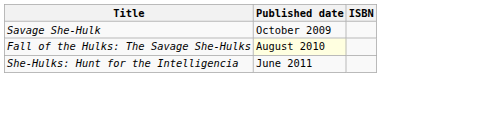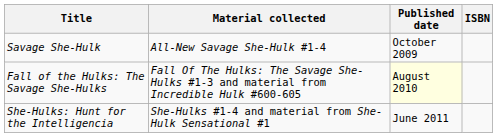 <table class="wikitable">
 <tr>
 <th>Title</th>
+<th>Material collected</th>
 <th>Published date</th>
 <th>ISBN</th>
 </tr>
 <tr>
 <td><em>Savage She-Hulk</em></td>
+<td><em>All-New Savage She-Hulk</em> #1-4</td>
 <td>October 2009</td>
 <td></td>
 </tr>
 <tr>
 <td><em>Fall of the Hulks: The Savage She-Hulks</em></td>
+<td><em>Fall Of The Hulks: The Savage She-Hulks</em> #1-3 and material from <em>Incredible Hulk</em> #600-605</td>
 <td style="background: lightyellow;">August 2010</td>
 <td></td>
 </tr>
 <tr>
 <td><em>She-Hulks: Hunt for the Intelligencia</em></td>
+<td><em>She-Hulks</em> #1-4 and material from <em>She-Hulk Sensational</em> #1</td>
 <td>June 2011</td>
 <td></td>
 </tr>
 </table>
